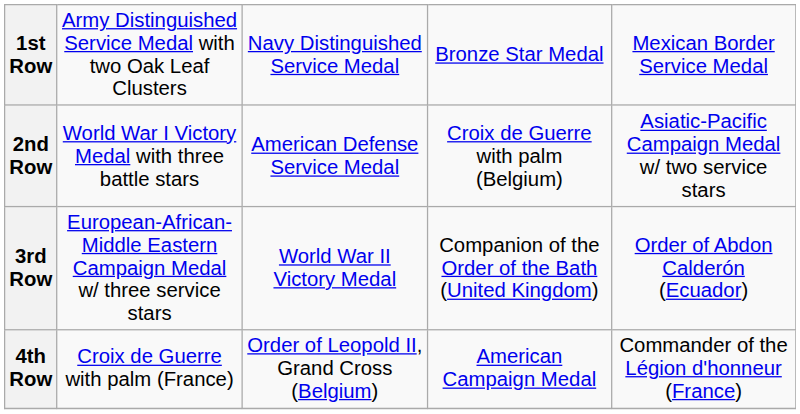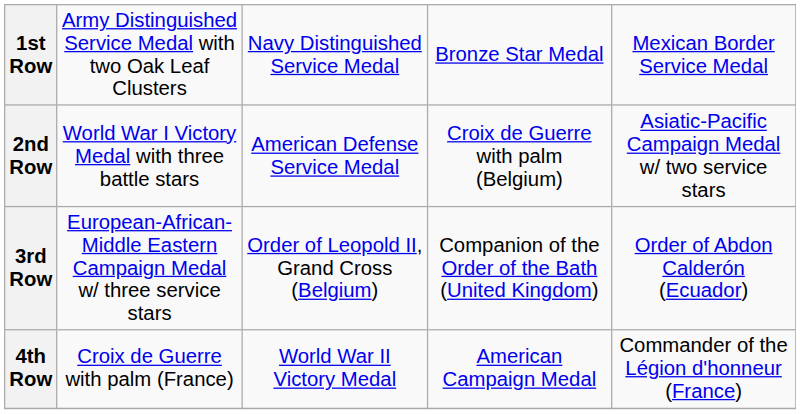 <table class="wikitable" style="margin:1em auto; text-align:center;">
 <tr>
 <th width="25px">1st Row</th>
 <td width="24%" style="text-align:center;"><a href='#'>Army Distinguished Service Medal</a> with two Oak Leaf Clusters</td>
 <td width="24%" style="text-align:center;"><a href='#'>Navy Distinguished Service Medal</a></td>
 <td width="24%" style="text-align:center;"><a href='#'>Bronze Star Medal</a></td>
 <td width="24%" style="text-align:center;"><a href='#'>Mexican Border Service Medal</a></td>
 </tr>
 <tr>
 <th>2nd Row</th>
 <td style="text-align:center;"><a href='#'>World War I Victory Medal</a> with three battle stars</td>
 <td style="text-align:center;"><a href='#'>American Defense Service Medal</a></td>
 <td style="text-align:center;"><a href='#'>Croix de Guerre</a> with palm (Belgium)</td>
 <td style="text-align:center;"><a href='#'>Asiatic-Pacific Campaign Medal</a> w/ two service stars</td>
 </tr>
 <tr>
 <th>3rd Row</th>
 <td style="text-align:center;"><a href='#'>European-African-Middle Eastern Campaign Medal</a> w/ three service stars</td>
-<td style="text-align:center;"><a href='#'>World War II Victory Medal</a></td>
+<td style="text-align:center;"><a href='#'>Order of Leopold II</a>, Grand Cross (<a href='#'>Belgium</a>)</td>
 <td style="text-align:center;">Companion of the <a href='#'>Order of the Bath</a> (<a href='#'>United Kingdom</a>)</td>
 <td style="text-align:center;"><a href='#'>Order of Abdon Calderón</a> (<a href='#'>Ecuador</a>)</td>
 </tr>
 <tr>
 <th>4th Row</th>
 <td style="text-align:center;"><a href='#'>Croix de Guerre</a> with palm (France)</td>
-<td style="text-align:center;"><a href='#'>Order of Leopold II</a>, Grand Cross (<a href='#'>Belgium</a>)</td>
+<td style="text-align:center;"><a href='#'>World War II Victory Medal</a></td>
 <td style="text-align:center;"><a href='#'>American Campaign Medal</a></td>
 <td style="text-align:center;">Commander of the <a href='#'>Légion d'honneur</a> (<a href='#'>France</a>)</td>
 </tr>
 <tr>
 </tr>
 </table>
